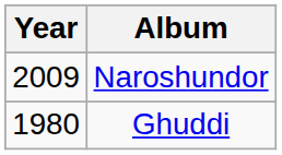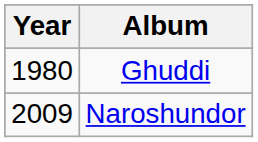 <table class="wikitable sortable" style= "auto">
 <tr>
 <th>Year</th>
 <th>Album</th>
 </tr>
 <tr>
+<td>1980</td>
+<td align="center"><a href='#'>Ghuddi</a></td>
+</tr>
+<tr>
 <td>2009</td>
 <td align="center"><a href='#'>Naroshundor</a></td>
 </tr>
-<tr>
-<td>1980</td>
-<td align="center"><a href='#'>Ghuddi</a></td>
-</tr>
 </table>
